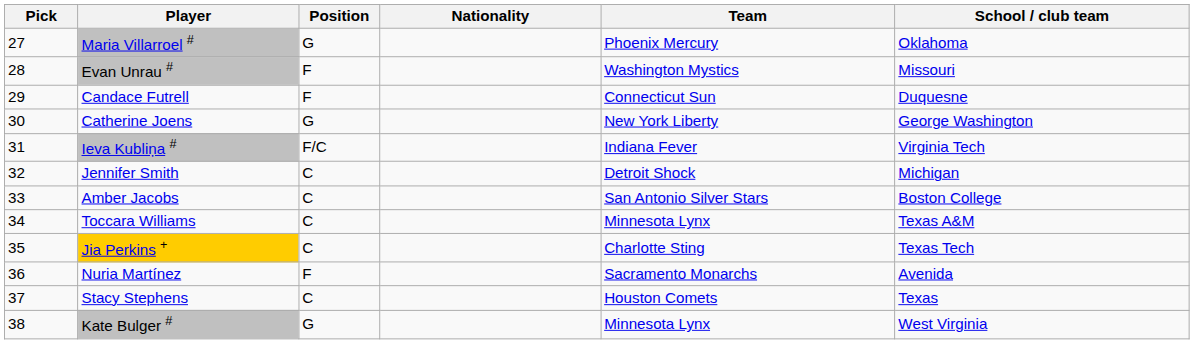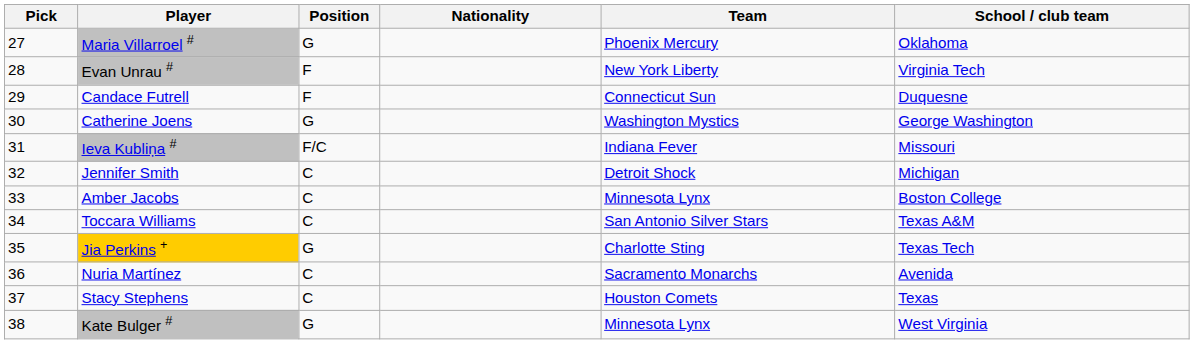 <table class="wikitable sortable">
 <tr>
 <th style="width:5%;">Pick</th>
 <th style="width:15%;">Player</th>
 <th style="width:5%;">Position</th>
 <th style="width:15%;">Nationality</th>
 <th style="width:20%;">Team</th>
 <th style="width:20%;">School / club team</th>
 </tr>
 <tr>
 <td>27</td>
 <td bgcolor=#C0C0C0><a href='#'>Maria Villarroel</a> <sup>#</sup><br></td>
 <td>G</td>
 <td></td>
 <td><a href='#'>Phoenix Mercury</a></td>
 <td><a href='#'>Oklahoma</a></td>
 </tr>
 <tr>
 <td>28</td>
 <td bgcolor=#C0C0C0>Evan Unrau <sup>#</sup></td>
 <td>F</td>
 <td></td>
-<td><a href='#'>Washington Mystics</a></td>
-<td><a href='#'>Missouri</a></td>
+<td><a href='#'>New York Liberty</a></td>
+<td><a href='#'>Virginia Tech</a></td>
 </tr>
 <tr>
 <td>29</td>
 <td><a href='#'>Candace Futrell</a></td>
 <td>F</td>
 <td></td>
 <td><a href='#'>Connecticut Sun</a> </td>
 <td><a href='#'>Duquesne</a></td>
 </tr>
 <tr>
 <td>30</td>
 <td><a href='#'>Catherine Joens</a></td>
 <td>G</td>
 <td></td>
-<td><a href='#'>New York Liberty</a></td>
+<td><a href='#'>Washington Mystics</a></td>
 <td><a href='#'>George Washington</a></td>
 </tr>
 <tr>
 <td>31</td>
 <td bgcolor=#C0C0C0><a href='#'>Ieva Kubliņa</a> <sup>#</sup></td>
 <td>F/C</td>
 <td></td>
 <td><a href='#'>Indiana Fever</a></td>
-<td><a href='#'>Virginia Tech</a></td>
+<td><a href='#'>Missouri</a></td>
 </tr>
 <tr>
 <td>32</td>
 <td><a href='#'>Jennifer Smith</a></td>
 <td>C</td>
 <td></td>
 <td><a href='#'>Detroit Shock</a> </td>
 <td><a href='#'>Michigan</a></td>
 </tr>
 <tr>
 <td>33</td>
 <td><a href='#'>Amber Jacobs</a></td>
 <td>C</td>
 <td></td>
-<td><a href='#'>San Antonio Silver Stars</a> </td>
+<td><a href='#'>Minnesota Lynx</a></td>
 <td><a href='#'>Boston College</a></td>
 </tr>
 <tr>
 <td>34</td>
 <td><a href='#'>Toccara Williams</a></td>
 <td>C</td>
 <td></td>
-<td><a href='#'>Minnesota Lynx</a></td>
+<td><a href='#'>San Antonio Silver Stars</a> </td>
 <td><a href='#'>Texas A&M</a></td>
 </tr>
 <tr>
 <td>35</td>
 <td bgcolor="#FFCC00"><a href='#'>Jia Perkins</a> <sup>+</sup></td>
-<td>C</td>
+<td>G</td>
 <td></td>
 <td><a href='#'>Charlotte Sting</a></td>
 <td><a href='#'>Texas Tech</a></td>
 </tr>
 <tr>
 <td>36</td>
 <td><a href='#'>Nuria Martínez</a></td>
-<td>F</td>
+<td>C</td>
 <td></td>
 <td><a href='#'>Sacramento Monarchs</a></td>
 <td><a href='#'>Avenida</a> </td>
 </tr>
 <tr>
 <td>37</td>
 <td><a href='#'>Stacy Stephens</a></td>
 <td>C</td>
 <td></td>
 <td><a href='#'>Houston Comets</a></td>
 <td><a href='#'>Texas</a></td>
 </tr>
 <tr>
 <td>38</td>
 <td bgcolor=#C0C0C0>Kate Bulger <sup>#</sup></td>
 <td>G</td>
 <td></td>
 <td><a href='#'>Minnesota Lynx</a> </td>
 <td><a href='#'>West Virginia</a></td>
 </tr>
 </table>
